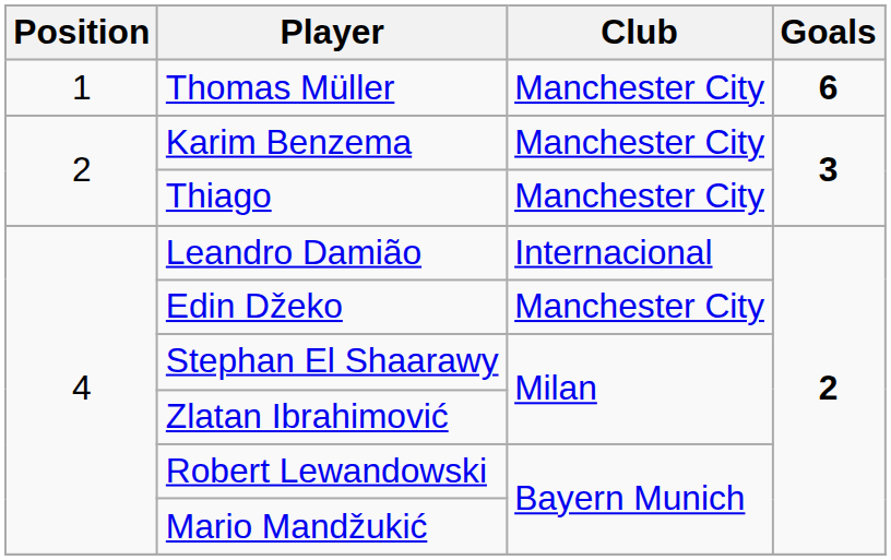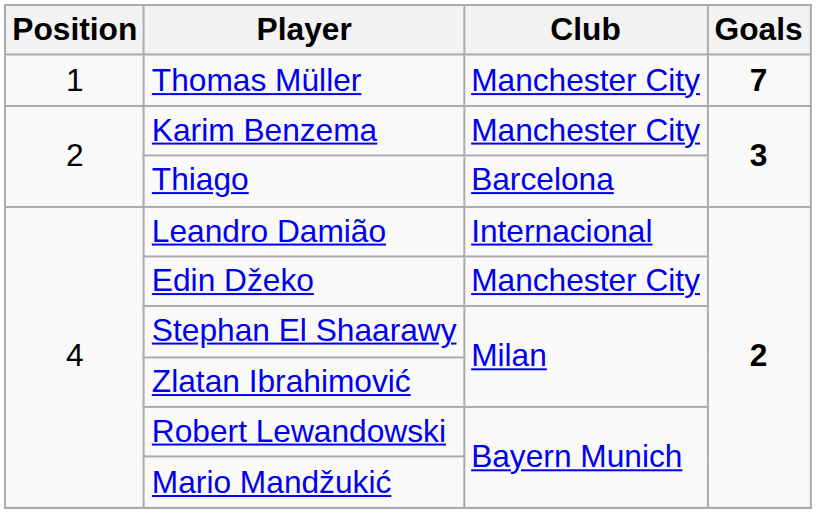 <table class="wikitable">
 <tr>
 <th>Position</th>
 <th>Player</th>
 <th>Club</th>
 <th>Goals</th>
 </tr>
 <tr>
 <td align="center">1</td>
 <td> <a href='#'>Thomas Müller</a></td>
 <td> <a href='#'>Manchester City</a></td>
-<td align="center"><strong>6</strong></td>
+<td align="center"><strong>7</strong></td>
 </tr>
 <tr>
 <td rowspan=2 align="center">2</td>
 <td> <a href='#'>Karim Benzema</a></td>
 <td> <a href='#'>Manchester City</a></td>
 <td rowspan=2 align="center"><strong>3</strong></td>
 </tr>
 <tr>
 <td> <a href='#'>Thiago</a></td>
-<td> <a href='#'>Manchester City</a></td>
+<td> <a href='#'>Barcelona</a></td>
 </tr>
 <tr>
 <td rowspan=6 align="center">4</td>
 <td> <a href='#'>Leandro Damião</a></td>
 <td> <a href='#'>Internacional</a></td>
 <td rowspan=6 align="center"><strong>2</strong></td>
 </tr>
 <tr>
 <td> <a href='#'>Edin Džeko</a></td>
 <td> <a href='#'>Manchester City</a></td>
 </tr>
 <tr>
 <td> <a href='#'>Stephan El Shaarawy</a></td>
 <td rowspan=2> <a href='#'>Milan</a></td>
 </tr>
 <tr>
 <td> <a href='#'>Zlatan Ibrahimović</a></td>
 </tr>
 <tr>
 <td> <a href='#'>Robert Lewandowski</a></td>
 <td rowspan=2> <a href='#'>Bayern Munich</a></td>
 </tr>
 <tr>
 <td> <a href='#'>Mario Mandžukić</a></td>
 </tr>
 <tr>
 </tr>
 </table>
